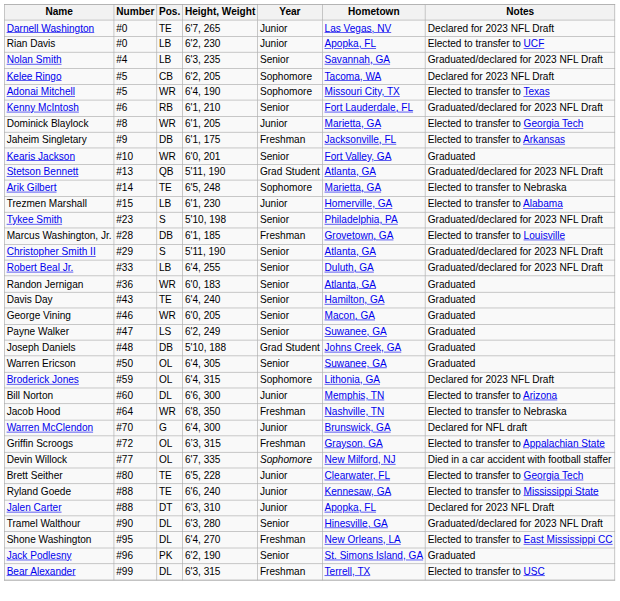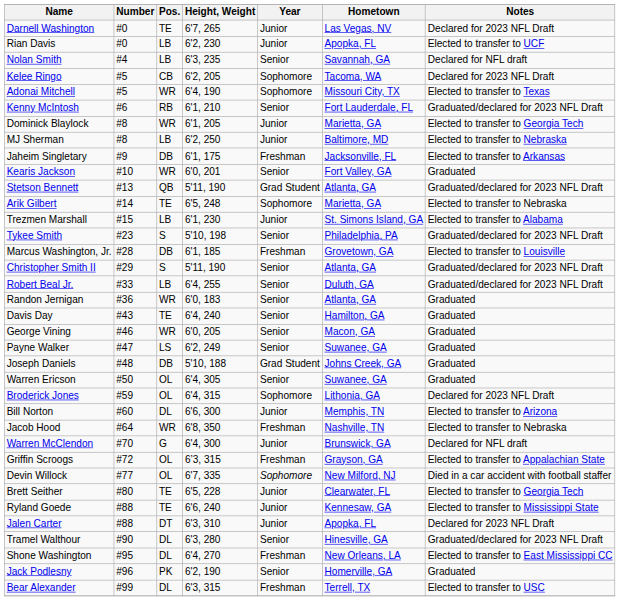 <table class="wikitable sortable collapsible">
 <tr>
 </tr>
 <tr>
 <th>Name</th>
 <th>Number</th>
 <th>Pos.</th>
 <th>Height, Weight</th>
 <th>Year</th>
 <th>Hometown</th>
 <th class="unsortable">Notes</th>
 </tr>
 <tr>
 <td><a href='#'>Darnell Washington</a></td>
 <td>#0</td>
 <td>TE</td>
 <td>6'7, 265</td>
 <td>Junior</td>
 <td><a href='#'>Las Vegas, NV</a></td>
 <td>Declared for 2023 NFL Draft</td>
 </tr>
 <tr>
 <td>Rian Davis</td>
 <td>#0</td>
 <td>LB</td>
 <td>6'2, 230</td>
 <td>Junior</td>
 <td><a href='#'>Apopka, FL</a></td>
 <td>Elected to transfer to <a href='#'>UCF</a></td>
 </tr>
 <tr>
 <td><a href='#'>Nolan Smith</a></td>
 <td>#4</td>
 <td>LB</td>
 <td>6'3, 235</td>
 <td>Senior</td>
 <td><a href='#'>Savannah, GA</a></td>
-<td>Graduated/declared for 2023 NFL Draft</td>
+<td>Declared for NFL draft</td>
 </tr>
 <tr>
 <td><a href='#'>Kelee Ringo</a></td>
 <td>#5</td>
 <td>CB</td>
 <td>6'2, 205</td>
 <td> Sophomore</td>
 <td><a href='#'>Tacoma, WA</a></td>
 <td>Declared for 2023 NFL Draft</td>
 </tr>
 <tr>
 <td><a href='#'>Adonai Mitchell</a></td>
 <td>#5</td>
 <td>WR</td>
 <td>6'4, 190</td>
 <td>Sophomore</td>
 <td><a href='#'>Missouri City, TX</a></td>
 <td>Elected to transfer to <a href='#'>Texas</a></td>
 </tr>
 <tr>
 <td><a href='#'>Kenny McIntosh</a></td>
 <td>#6</td>
 <td>RB</td>
 <td>6'1, 210</td>
 <td>Senior</td>
 <td><a href='#'>Fort Lauderdale, FL</a></td>
 <td>Graduated/declared for 2023 NFL Draft</td>
 </tr>
 <tr>
 <td>Dominick Blaylock</td>
 <td>#8</td>
 <td>WR</td>
 <td>6'1, 205</td>
 <td>Junior</td>
 <td><a href='#'>Marietta, GA</a></td>
 <td>Elected to transfer to <a href='#'>Georgia Tech</a></td>
+</tr>
+<tr>
+<td>MJ Sherman</td>
+<td>#8</td>
+<td>LB</td>
+<td>6'2, 250</td>
+<td>Junior</td>
+<td><a href='#'>Baltimore, MD</a></td>
+<td>Elected to transfer to <a href='#'>Nebraska</a></td>
 </tr>
 <tr>
 <td>Jaheim Singletary</td>
 <td>#9</td>
 <td>DB</td>
 <td>6'1, 175</td>
 <td>Freshman</td>
 <td><a href='#'>Jacksonville, FL</a></td>
 <td>Elected to transfer to <a href='#'>Arkansas</a></td>
 </tr>
 <tr>
 <td><a href='#'>Kearis Jackson</a></td>
 <td>#10</td>
 <td>WR</td>
 <td>6'0, 201</td>
 <td>Senior</td>
 <td><a href='#'>Fort Valley, GA</a></td>
 <td>Graduated</td>
 </tr>
 <tr>
 <td><a href='#'>Stetson Bennett</a></td>
 <td>#13</td>
 <td>QB</td>
 <td>5'11, 190</td>
 <td> Grad Student</td>
 <td><a href='#'>Atlanta, GA</a></td>
 <td>Graduated/declared for 2023 NFL Draft</td>
 </tr>
 <tr>
 <td><a href='#'>Arik Gilbert</a></td>
 <td>#14</td>
 <td>TE</td>
 <td>6'5, 248</td>
 <td> Sophomore</td>
 <td><a href='#'>Marietta, GA</a></td>
 <td>Elected to transfer to Nebraska</td>
 </tr>
 <tr>
 <td>Trezmen Marshall</td>
 <td>#15</td>
 <td>LB</td>
 <td>6'1, 230</td>
 <td>Junior</td>
-<td><a href='#'>Homerville, GA</a></td>
+<td><a href='#'>St. Simons Island, GA</a></td>
 <td>Elected to transfer to <a href='#'>Alabama</a></td>
 </tr>
 <tr>
 <td><a href='#'>Tykee Smith</a></td>
 <td>#23</td>
 <td>S</td>
 <td>5'10, 198</td>
 <td>Senior</td>
 <td><a href='#'>Philadelphia, PA</a></td>
 <td>Graduated/declared for 2023 NFL Draft</td>
 </tr>
 <tr>
 <td>Marcus Washington, Jr.</td>
 <td>#28</td>
 <td>DB</td>
 <td>6'1, 185</td>
 <td> Freshman</td>
 <td><a href='#'>Grovetown, GA</a></td>
 <td>Elected to transfer to <a href='#'>Louisville</a></td>
 </tr>
 <tr>
 <td><a href='#'>Christopher Smith II</a></td>
 <td>#29</td>
 <td>S</td>
 <td>5'11, 190</td>
 <td>Senior</td>
 <td><a href='#'>Atlanta, GA</a></td>
 <td>Graduated/declared for 2023 NFL Draft</td>
 </tr>
 <tr>
 <td><a href='#'>Robert Beal Jr.</a></td>
 <td>#33</td>
 <td>LB</td>
 <td>6'4, 255</td>
 <td>Senior</td>
 <td><a href='#'>Duluth, GA</a></td>
 <td>Graduated/declared for 2023 NFL Draft</td>
 </tr>
 <tr>
 <td>Randon Jernigan</td>
 <td>#36</td>
 <td>WR</td>
 <td>6'0, 183</td>
 <td>Senior</td>
 <td><a href='#'>Atlanta, GA</a></td>
 <td>Graduated</td>
 </tr>
 <tr>
 <td>Davis Day</td>
 <td>#43</td>
 <td>TE</td>
 <td>6'4, 240</td>
 <td>Senior</td>
 <td><a href='#'>Hamilton, GA</a></td>
 <td>Graduated</td>
 </tr>
 <tr>
 <td>George Vining</td>
 <td>#46</td>
 <td>WR</td>
 <td>6'0, 205</td>
 <td>Senior</td>
 <td><a href='#'>Macon, GA</a></td>
 <td>Graduated</td>
 </tr>
 <tr>
 <td>Payne Walker</td>
 <td>#47</td>
 <td>LS</td>
 <td>6'2, 249</td>
 <td>Senior</td>
 <td><a href='#'>Suwanee, GA</a></td>
 <td>Graduated</td>
 </tr>
 <tr>
 <td>Joseph Daniels</td>
 <td>#48</td>
 <td>DB</td>
 <td>5'10, 188</td>
 <td> Grad Student</td>
 <td><a href='#'>Johns Creek, GA</a></td>
 <td>Graduated</td>
 </tr>
 <tr>
 <td>Warren Ericson</td>
 <td>#50</td>
 <td>OL</td>
 <td>6'4, 305</td>
 <td>Senior</td>
 <td><a href='#'>Suwanee, GA</a></td>
 <td>Graduated</td>
 </tr>
 <tr>
 <td><a href='#'>Broderick Jones</a></td>
 <td>#59</td>
 <td>OL</td>
 <td>6'4, 315</td>
 <td> Sophomore</td>
 <td><a href='#'>Lithonia, GA</a></td>
 <td>Declared for 2023 NFL Draft</td>
 </tr>
 <tr>
 <td>Bill Norton</td>
 <td>#60</td>
 <td>DL</td>
 <td>6'6, 300</td>
 <td>Junior</td>
 <td><a href='#'>Memphis, TN</a></td>
 <td>Elected to transfer to <a href='#'>Arizona</a></td>
 </tr>
 <tr>
 <td>Jacob Hood</td>
 <td>#64</td>
 <td>WR</td>
 <td>6'8, 350</td>
 <td>Freshman</td>
 <td><a href='#'>Nashville, TN</a></td>
 <td>Elected to transfer to Nebraska</td>
 </tr>
 <tr>
 <td><a href='#'>Warren McClendon</a></td>
 <td>#70</td>
 <td>G</td>
 <td>6'4, 300</td>
 <td>Junior</td>
 <td><a href='#'>Brunswick, GA</a></td>
 <td>Declared for NFL draft</td>
 </tr>
 <tr>
 <td>Griffin Scroogs</td>
 <td>#72</td>
 <td>OL</td>
 <td>6’3, 315</td>
 <td> Freshman</td>
 <td><a href='#'>Grayson, GA</a></td>
 <td>Elected to transfer to <a href='#'>Appalachian State</a></td>
 </tr>
 <tr>
 <td>Devin Willock</td>
 <td>#77</td>
 <td>OL</td>
 <td>6'7, 335</td>
 <td><em> Sophomore</em></td>
 <td><a href='#'>New Milford, NJ</a></td>
 <td>Died in a car accident with football staffer</td>
 </tr>
 <tr>
 <td>Brett Seither</td>
 <td>#80</td>
 <td>TE</td>
 <td>6'5, 228</td>
 <td>Junior</td>
 <td><a href='#'>Clearwater, FL</a></td>
 <td>Elected to transfer to <a href='#'>Georgia Tech</a></td>
 </tr>
 <tr>
 <td>Ryland Goede</td>
 <td>#88</td>
 <td>TE</td>
 <td>6'6, 240</td>
 <td>Junior</td>
 <td><a href='#'>Kennesaw, GA</a></td>
 <td>Elected to transfer to <a href='#'>Mississippi State</a></td>
 </tr>
 <tr>
 <td><a href='#'>Jalen Carter</a></td>
 <td>#88</td>
 <td>DT</td>
 <td>6'3, 310</td>
 <td>Junior</td>
 <td><a href='#'>Apopka, FL</a></td>
 <td>Declared for 2023 NFL Draft</td>
 </tr>
 <tr>
 <td>Tramel Walthour</td>
 <td>#90</td>
 <td>DL</td>
 <td>6'3, 280</td>
 <td>Senior</td>
 <td><a href='#'>Hinesville, GA</a></td>
 <td>Graduated/declared for 2023 NFL Draft</td>
 </tr>
 <tr>
 <td>Shone Washington</td>
 <td>#95</td>
 <td>DL</td>
 <td>6'4, 270</td>
 <td>Freshman</td>
 <td><a href='#'>New Orleans, LA</a></td>
 <td>Elected to transfer to <a href='#'>East Mississippi CC</a></td>
 </tr>
 <tr>
 <td><a href='#'>Jack Podlesny</a></td>
 <td>#96</td>
 <td>PK</td>
 <td>6'2, 190</td>
 <td>Senior</td>
-<td><a href='#'>St. Simons Island, GA</a></td>
+<td><a href='#'>Homerville, GA</a></td>
 <td>Graduated</td>
 </tr>
 <tr>
 <td><a href='#'>Bear Alexander</a></td>
 <td>#99</td>
 <td>DL</td>
 <td>6'3, 315</td>
 <td>Freshman</td>
 <td><a href='#'>Terrell, TX</a></td>
 <td>Elected to transfer to <a href='#'>USC</a></td>
 </tr>
 <tr>
 </tr>
 </table>
